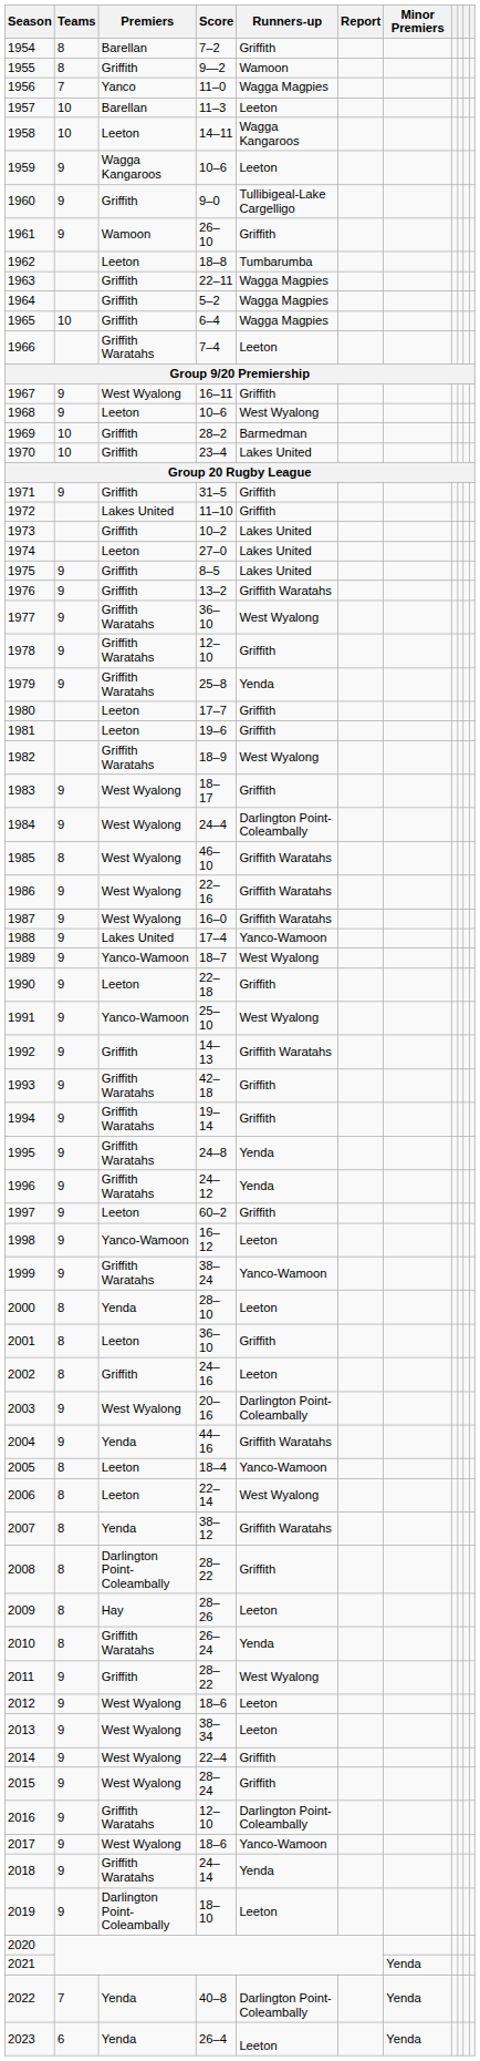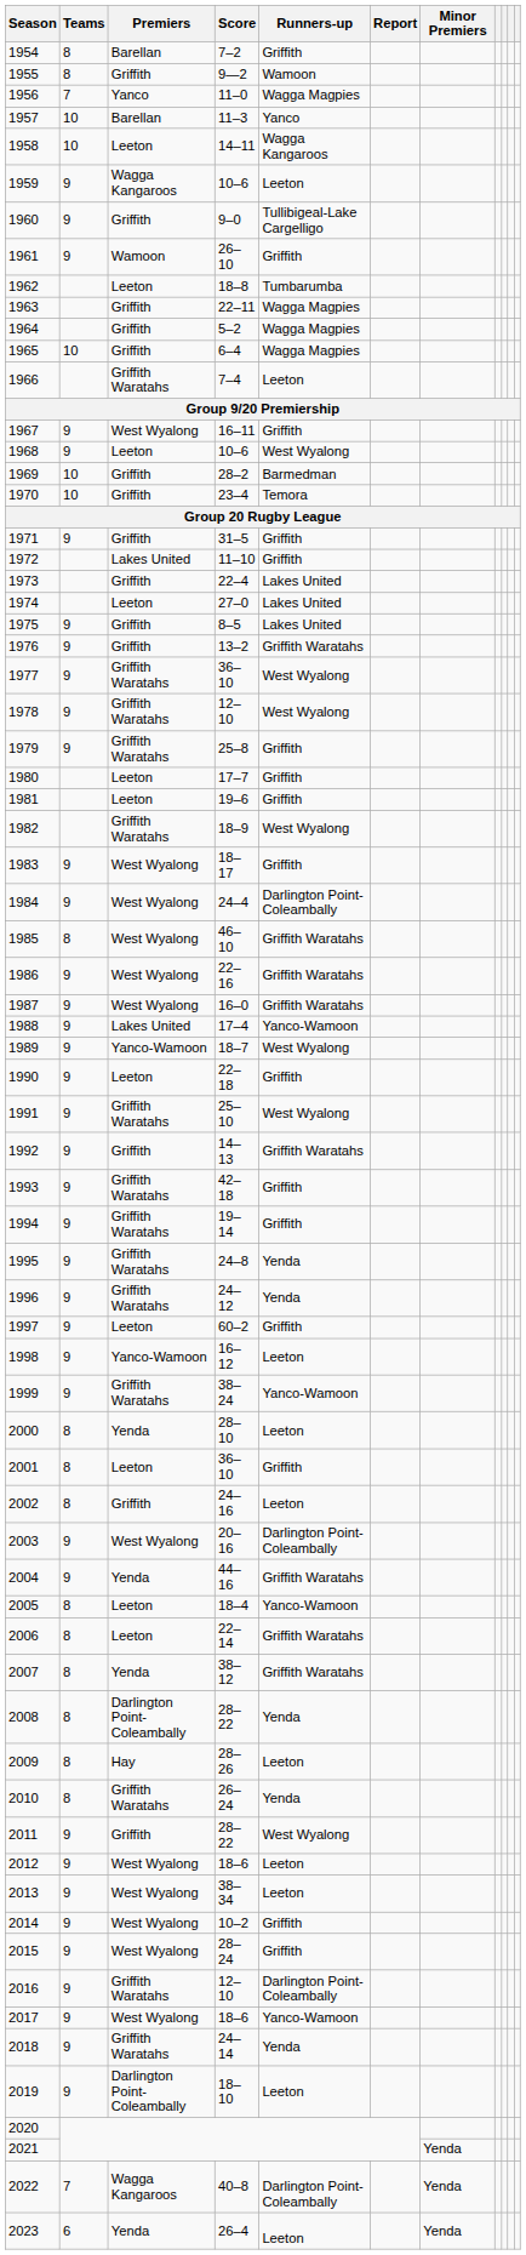 <table class="wikitable sortable">
 <tr>
 <th>Season</th>
 <th>Teams</th>
 <th>Premiers</th>
 <th>Score</th>
 <th>Runners-up</th>
 <th>Report</th>
 <th>Minor Premiers</th>
 <th></th>
 <th></th>
 <th></th>
 <th></th>
 </tr>
 <tr>
 <td>1954</td>
 <td>8</td>
 <td> Barellan</td>
 <td>7–2</td>
 <td> Griffith</td>
 <td></td>
 <td></td>
 <td></td>
 <td></td>
 <td></td>
 <td></td>
 </tr>
 <tr>
 <td>1955</td>
 <td>8</td>
 <td> Griffith</td>
 <td>9—2</td>
 <td> Wamoon</td>
 <td></td>
 <td></td>
 <td></td>
 <td></td>
 <td></td>
 <td></td>
 </tr>
 <tr>
 <td>1956</td>
 <td>7</td>
 <td> Yanco</td>
 <td>11–0</td>
 <td> Wagga Magpies</td>
 <td></td>
 <td></td>
 <td></td>
 <td></td>
 <td></td>
 <td></td>
 </tr>
 <tr>
 <td>1957</td>
 <td>10</td>
 <td> Barellan</td>
 <td>11–3</td>
-<td> Leeton</td>
+<td> Yanco</td>
 <td></td>
 <td></td>
 <td></td>
 <td></td>
 <td></td>
 <td></td>
 </tr>
 <tr>
 <td>1958</td>
 <td>10</td>
 <td> Leeton</td>
 <td>14–11</td>
 <td> Wagga Kangaroos</td>
 <td></td>
 <td></td>
 <td></td>
 <td></td>
 <td></td>
 <td></td>
 </tr>
 <tr>
 <td>1959</td>
 <td>9</td>
 <td> Wagga Kangaroos</td>
 <td>10–6</td>
 <td> Leeton</td>
 <td></td>
 <td></td>
 <td></td>
 <td></td>
 <td></td>
 <td></td>
 </tr>
 <tr>
 <td>1960</td>
 <td>9</td>
 <td> Griffith</td>
 <td>9–0</td>
 <td> Tullibigeal-Lake Cargelligo</td>
 <td></td>
 <td></td>
 <td></td>
 <td></td>
 <td></td>
 <td></td>
 </tr>
 <tr>
 <td>1961</td>
 <td>9</td>
 <td> Wamoon</td>
 <td>26–10</td>
 <td> Griffith</td>
 <td></td>
 <td></td>
 <td></td>
 <td></td>
 <td></td>
 <td></td>
 </tr>
 <tr>
 <td>1962</td>
 <td></td>
 <td> Leeton</td>
 <td>18–8</td>
 <td> Tumbarumba</td>
 <td></td>
 <td></td>
 <td></td>
 <td></td>
 <td></td>
 <td></td>
 </tr>
 <tr>
 <td>1963</td>
 <td></td>
 <td> Griffith</td>
 <td>22–11</td>
 <td> Wagga Magpies</td>
 <td></td>
 <td></td>
 <td></td>
 <td></td>
 <td></td>
 <td></td>
 </tr>
 <tr>
 <td>1964</td>
 <td></td>
 <td> Griffith</td>
 <td>5–2</td>
 <td> Wagga Magpies</td>
 <td></td>
 <td></td>
 <td></td>
 <td></td>
 <td></td>
 <td></td>
 </tr>
 <tr>
 <td>1965</td>
 <td>10</td>
 <td> Griffith</td>
 <td>6–4</td>
 <td> Wagga Magpies</td>
 <td></td>
 <td></td>
 <td></td>
 <td></td>
 <td></td>
 <td></td>
 </tr>
 <tr>
 <td>1966</td>
 <td></td>
 <td> Griffith Waratahs</td>
 <td>7–4</td>
 <td> Leeton</td>
 <td></td>
 <td></td>
 <td></td>
 <td></td>
 <td></td>
 <td></td>
 </tr>
 <tr>
 <th colspan="11">Group 9/20 Premiership</th>
 </tr>
 <tr>
 <td>1967</td>
 <td>9</td>
 <td> West Wyalong</td>
 <td>16–11</td>
 <td> Griffith</td>
 <td></td>
 <td></td>
 <td></td>
 <td></td>
 <td></td>
 <td></td>
 </tr>
 <tr>
 <td>1968</td>
 <td>9</td>
 <td> Leeton</td>
 <td>10–6</td>
 <td> West Wyalong</td>
 <td></td>
 <td></td>
 <td></td>
 <td></td>
 <td></td>
 <td></td>
 </tr>
 <tr>
 <td>1969</td>
 <td>10</td>
 <td> Griffith</td>
 <td>28–2</td>
 <td> Barmedman</td>
 <td></td>
 <td></td>
 <td></td>
 <td></td>
 <td></td>
 <td></td>
 </tr>
 <tr>
 <td>1970</td>
 <td>10</td>
 <td> Griffith</td>
 <td>23–4</td>
-<td> Lakes United</td>
+<td> Temora</td>
 <td></td>
 <td></td>
 <td></td>
 <td></td>
 <td></td>
 <td></td>
 </tr>
 <tr>
 <th colspan="11">Group 20 Rugby League</th>
 </tr>
 <tr>
 <td>1971</td>
 <td>9</td>
 <td> Griffith</td>
 <td>31–5</td>
 <td> Griffith</td>
 <td></td>
 <td></td>
 <td></td>
 <td></td>
 <td></td>
 <td></td>
 </tr>
 <tr>
 <td>1972</td>
 <td></td>
 <td> Lakes United</td>
 <td>11–10</td>
 <td> Griffith</td>
 <td></td>
 <td></td>
 <td></td>
 <td></td>
 <td></td>
 <td></td>
 </tr>
 <tr>
 <td>1973</td>
 <td></td>
 <td> Griffith</td>
-<td>10–2</td>
+<td>22–4</td>
 <td> Lakes United</td>
 <td></td>
 <td></td>
 <td></td>
 <td></td>
 <td></td>
 <td></td>
 </tr>
 <tr>
 <td>1974</td>
 <td></td>
 <td> Leeton</td>
 <td>27–0</td>
 <td> Lakes United</td>
 <td></td>
 <td></td>
 <td></td>
 <td></td>
 <td></td>
 <td></td>
 </tr>
 <tr>
 <td>1975</td>
 <td>9</td>
 <td> Griffith</td>
 <td>8–5</td>
 <td> Lakes United</td>
 <td></td>
 <td></td>
 <td></td>
 <td></td>
 <td></td>
 <td></td>
 </tr>
 <tr>
 <td>1976</td>
 <td>9</td>
 <td> Griffith</td>
 <td>13–2</td>
 <td> Griffith Waratahs</td>
 <td></td>
 <td></td>
 <td></td>
 <td></td>
 <td></td>
 <td></td>
 </tr>
 <tr>
 <td>1977</td>
 <td>9</td>
 <td> Griffith Waratahs</td>
 <td>36–10</td>
 <td> West Wyalong</td>
 <td></td>
 <td></td>
 <td></td>
 <td></td>
 <td></td>
 <td></td>
 </tr>
 <tr>
 <td>1978</td>
 <td>9</td>
 <td> Griffith Waratahs</td>
 <td>12–10</td>
-<td> Griffith</td>
+<td> West Wyalong</td>
 <td></td>
 <td></td>
 <td></td>
 <td></td>
 <td></td>
 <td></td>
 </tr>
 <tr>
 <td>1979</td>
 <td>9</td>
 <td> Griffith Waratahs</td>
 <td>25–8</td>
-<td> Yenda</td>
+<td> Griffith</td>
 <td></td>
 <td></td>
 <td></td>
 <td></td>
 <td></td>
 <td></td>
 </tr>
 <tr>
 <td>1980</td>
 <td></td>
 <td> Leeton</td>
 <td>17–7</td>
 <td> Griffith</td>
 <td></td>
 <td></td>
 <td></td>
 <td></td>
 <td></td>
 <td></td>
 </tr>
 <tr>
 <td>1981</td>
 <td></td>
 <td> Leeton</td>
 <td>19–6</td>
 <td> Griffith</td>
 <td></td>
 <td></td>
 <td></td>
 <td></td>
 <td></td>
 <td></td>
 </tr>
 <tr>
 <td>1982</td>
 <td></td>
 <td> Griffith Waratahs</td>
 <td>18–9</td>
 <td> West Wyalong</td>
 <td></td>
 <td></td>
 <td></td>
 <td></td>
 <td></td>
 <td></td>
 </tr>
 <tr>
 <td>1983</td>
 <td>9</td>
 <td> West Wyalong</td>
 <td>18–17</td>
 <td> Griffith</td>
 <td></td>
 <td></td>
 <td></td>
 <td></td>
 <td></td>
 <td></td>
 </tr>
 <tr>
 <td>1984</td>
 <td>9</td>
 <td> West Wyalong</td>
 <td>24–4</td>
 <td> Darlington Point-Coleambally</td>
 <td></td>
 <td></td>
 <td></td>
 <td></td>
 <td></td>
 <td></td>
 </tr>
 <tr>
 <td>1985</td>
 <td>8</td>
 <td> West Wyalong</td>
 <td>46–10</td>
 <td> Griffith Waratahs</td>
 <td></td>
 <td></td>
 <td></td>
 <td></td>
 <td></td>
 <td></td>
 </tr>
 <tr>
 <td>1986</td>
 <td>9</td>
 <td> West Wyalong</td>
 <td>22–16</td>
 <td> Griffith Waratahs</td>
 <td></td>
 <td></td>
 <td></td>
 <td></td>
 <td></td>
 <td></td>
 </tr>
 <tr>
 <td>1987</td>
 <td>9</td>
 <td> West Wyalong</td>
 <td>16–0</td>
 <td> Griffith Waratahs</td>
 <td></td>
 <td></td>
 <td></td>
 <td></td>
 <td></td>
 <td></td>
 </tr>
 <tr>
 <td>1988</td>
 <td>9</td>
 <td> Lakes United</td>
 <td>17–4</td>
 <td> Yanco-Wamoon</td>
 <td></td>
 <td></td>
 <td></td>
 <td></td>
 <td></td>
 <td></td>
 </tr>
 <tr>
 <td>1989</td>
 <td>9</td>
 <td> Yanco-Wamoon</td>
 <td>18–7</td>
 <td> West Wyalong</td>
 <td></td>
 <td></td>
 <td></td>
 <td></td>
 <td></td>
 <td></td>
 </tr>
 <tr>
 <td>1990</td>
 <td>9</td>
 <td> Leeton</td>
 <td>22–18</td>
 <td> Griffith</td>
 <td></td>
 <td></td>
 <td></td>
 <td></td>
 <td></td>
 <td></td>
 </tr>
 <tr>
 <td>1991</td>
 <td>9</td>
-<td> Yanco-Wamoon</td>
+<td> Griffith Waratahs</td>
 <td>25–10</td>
 <td> West Wyalong</td>
 <td></td>
 <td></td>
 <td></td>
 <td></td>
 <td></td>
 <td></td>
 </tr>
 <tr>
 <td>1992</td>
 <td>9</td>
 <td> Griffith</td>
 <td>14–13</td>
 <td> Griffith Waratahs</td>
 <td></td>
 <td></td>
 <td></td>
 <td></td>
 <td></td>
 <td></td>
 </tr>
 <tr>
 <td>1993</td>
 <td>9</td>
 <td> Griffith Waratahs</td>
 <td>42–18</td>
 <td> Griffith</td>
 <td></td>
 <td></td>
 <td></td>
 <td></td>
 <td></td>
 <td></td>
 </tr>
 <tr>
 <td>1994</td>
 <td>9</td>
 <td> Griffith Waratahs</td>
 <td>19–14</td>
 <td> Griffith</td>
 <td></td>
 <td></td>
 <td></td>
 <td></td>
 <td></td>
 <td></td>
 </tr>
 <tr>
 <td>1995</td>
 <td>9</td>
 <td> Griffith Waratahs</td>
 <td>24–8</td>
 <td> Yenda</td>
 <td></td>
 <td></td>
 <td></td>
 <td></td>
 <td></td>
 <td></td>
 </tr>
 <tr>
 <td>1996</td>
 <td>9</td>
 <td> Griffith Waratahs</td>
 <td>24–12</td>
 <td> Yenda</td>
 <td></td>
 <td></td>
 <td></td>
 <td></td>
 <td></td>
 <td></td>
 </tr>
 <tr>
 <td>1997</td>
 <td>9</td>
 <td> Leeton</td>
 <td>60–2</td>
 <td> Griffith</td>
 <td></td>
 <td></td>
 <td></td>
 <td></td>
 <td></td>
 <td></td>
 </tr>
 <tr>
 <td>1998</td>
 <td>9</td>
 <td> Yanco-Wamoon</td>
 <td>16–12</td>
 <td> Leeton</td>
 <td></td>
 <td></td>
 <td></td>
 <td></td>
 <td></td>
 <td></td>
 </tr>
 <tr>
 <td>1999</td>
 <td>9</td>
 <td> Griffith Waratahs</td>
 <td>38–24</td>
 <td> Yanco-Wamoon</td>
 <td></td>
 <td></td>
 <td></td>
 <td></td>
 <td></td>
 <td></td>
 </tr>
 <tr>
 <td>2000</td>
 <td>8</td>
 <td> Yenda</td>
 <td>28–10</td>
 <td> Leeton</td>
 <td></td>
 <td></td>
 <td></td>
 <td></td>
 <td></td>
 <td></td>
 </tr>
 <tr>
 <td>2001</td>
 <td>8</td>
 <td> Leeton</td>
 <td>36–10</td>
 <td> Griffith</td>
 <td></td>
 <td></td>
 <td></td>
 <td></td>
 <td></td>
 <td></td>
 </tr>
 <tr>
 <td>2002</td>
 <td>8</td>
 <td> Griffith</td>
 <td>24–16</td>
 <td> Leeton</td>
 <td></td>
 <td></td>
 <td></td>
 <td></td>
 <td></td>
 <td></td>
 </tr>
 <tr>
 <td>2003</td>
 <td>9</td>
 <td> West Wyalong</td>
 <td>20–16</td>
 <td> Darlington Point-Coleambally</td>
 <td></td>
 <td></td>
 <td></td>
 <td></td>
 <td></td>
 <td></td>
 </tr>
 <tr>
 <td>2004</td>
 <td>9</td>
 <td> Yenda</td>
 <td>44–16</td>
 <td> Griffith Waratahs</td>
 <td></td>
 <td></td>
 <td></td>
 <td></td>
 <td></td>
 <td></td>
 </tr>
 <tr>
 <td>2005</td>
 <td>8</td>
 <td> Leeton</td>
 <td>18–4</td>
 <td> Yanco-Wamoon</td>
 <td></td>
 <td></td>
 <td></td>
 <td></td>
 <td></td>
 <td></td>
 </tr>
 <tr>
 <td>2006</td>
 <td>8</td>
 <td> Leeton</td>
 <td>22–14</td>
-<td> West Wyalong</td>
+<td> Griffith Waratahs</td>
 <td></td>
 <td></td>
 <td></td>
 <td></td>
 <td></td>
 <td></td>
 </tr>
 <tr>
 <td>2007</td>
 <td>8</td>
 <td> Yenda</td>
 <td>38–12</td>
 <td> Griffith Waratahs</td>
 <td></td>
 <td></td>
 <td></td>
 <td></td>
 <td></td>
 <td></td>
 </tr>
 <tr>
 <td>2008</td>
 <td>8</td>
 <td> Darlington Point-Coleambally</td>
 <td>28–22</td>
-<td> Griffith</td>
+<td> Yenda</td>
 <td></td>
 <td></td>
 <td></td>
 <td></td>
 <td></td>
 <td></td>
 </tr>
 <tr>
 <td>2009</td>
 <td>8</td>
 <td> Hay</td>
 <td>28–26</td>
 <td> Leeton</td>
 <td></td>
 <td></td>
 <td></td>
 <td></td>
 <td></td>
 <td></td>
 </tr>
 <tr>
 <td>2010</td>
 <td>8</td>
 <td> Griffith Waratahs</td>
 <td>26–24</td>
 <td> Yenda</td>
 <td></td>
 <td></td>
 <td></td>
 <td></td>
 <td></td>
 <td></td>
 </tr>
 <tr>
 <td>2011</td>
 <td>9</td>
 <td> Griffith</td>
 <td>28–22</td>
 <td> West Wyalong</td>
 <td></td>
 <td></td>
 <td></td>
 <td></td>
 <td></td>
 <td></td>
 </tr>
 <tr>
 <td>2012</td>
 <td>9</td>
 <td> West Wyalong</td>
 <td>18–6</td>
 <td> Leeton</td>
 <td></td>
 <td></td>
 <td></td>
 <td></td>
 <td></td>
 <td></td>
 </tr>
 <tr>
 <td>2013</td>
 <td>9</td>
 <td> West Wyalong</td>
 <td>38–34</td>
 <td> Leeton</td>
 <td></td>
 <td></td>
 <td></td>
 <td></td>
 <td></td>
 <td></td>
 </tr>
 <tr>
 <td>2014</td>
 <td>9</td>
 <td> West Wyalong</td>
-<td>22–4</td>
+<td>10–2</td>
 <td> Griffith</td>
 <td></td>
 <td></td>
 <td></td>
 <td></td>
 <td></td>
 <td></td>
 </tr>
 <tr>
 <td>2015</td>
 <td>9</td>
 <td> West Wyalong</td>
 <td>28–24</td>
 <td> Griffith</td>
 <td></td>
 <td></td>
 <td></td>
 <td></td>
 <td></td>
 <td></td>
 </tr>
 <tr>
 <td>2016</td>
 <td>9</td>
 <td> Griffith Waratahs</td>
 <td>12–10</td>
 <td> Darlington Point-Coleambally</td>
 <td></td>
 <td></td>
 <td></td>
 <td></td>
 <td></td>
 <td></td>
 </tr>
 <tr>
 <td>2017</td>
 <td>9</td>
 <td> West Wyalong</td>
 <td>18–6</td>
 <td> Yanco-Wamoon</td>
 <td></td>
 <td></td>
 <td></td>
 <td></td>
 <td></td>
 <td></td>
 </tr>
 <tr>
 <td>2018</td>
 <td>9</td>
 <td> Griffith Waratahs</td>
 <td>24–14</td>
 <td> Yenda</td>
 <td></td>
 <td></td>
 <td></td>
 <td></td>
 <td></td>
 <td></td>
 </tr>
 <tr>
 <td>2019</td>
 <td>9</td>
 <td> Darlington Point-Coleambally</td>
 <td>18–10</td>
 <td> Leeton</td>
 <td></td>
 <td></td>
 <td></td>
 <td></td>
 <td></td>
 <td></td>
 </tr>
 <tr>
 <td>2020</td>
 <td colspan="5" rowspan="2"></td>
 <td></td>
 <td></td>
 <td></td>
 <td></td>
 <td></td>
 </tr>
 <tr>
 <td>2021</td>
 <td> Yenda</td>
 <td></td>
 <td></td>
 <td></td>
 <td></td>
 </tr>
 <tr>
 <td>2022</td>
 <td>7</td>
-<td> Yenda</td>
+<td> Wagga Kangaroos</td>
 <td>40–8</td>
 <td><br> Darlington Point-Coleambally</td>
 <td></td>
 <td> Yenda</td>
 <td></td>
 <td></td>
 <td></td>
 <td></td>
 </tr>
 <tr>
 <td>2023</td>
 <td>6</td>
 <td> Yenda</td>
 <td>26–4</td>
 <td><br> Leeton</td>
 <td></td>
 <td> Yenda</td>
 <td></td>
 <td></td>
 <td></td>
 <td></td>
 </tr>
 </table>
